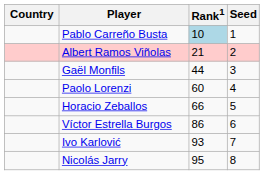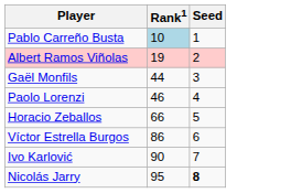 <table class="sortable wikitable">
 <tr>
-<th width="70">Country</th>
 <th width="175">Player</th>
 <th>Rank<sup>1</sup></th>
 <th>Seed</th>
 </tr>
 <tr>
-<td></td>
 <td><a href='#'>Pablo Carreño Busta</a></td>
 <td style="background: lightblue;">10</td>
 <td>1</td>
 </tr>
 <tr style="background:#fcc;">
-<td></td>
 <td><a href='#'>Albert Ramos Viñolas</a></td>
-<td>21</td>
+<td>19</td>
 <td>2</td>
 </tr>
 <tr>
-<td></td>
 <td><a href='#'>Gaël Monfils</a></td>
 <td>44</td>
 <td>3</td>
 </tr>
 <tr>
-<td></td>
 <td><a href='#'>Paolo Lorenzi</a></td>
-<td>60</td>
+<td>46</td>
 <td>4</td>
 </tr>
 <tr>
-<td></td>
 <td><a href='#'>Horacio Zeballos</a></td>
 <td>66</td>
 <td>5</td>
 </tr>
 <tr>
-<td></td>
 <td><a href='#'>Víctor Estrella Burgos</a></td>
 <td>86</td>
 <td>6</td>
 </tr>
 <tr>
-<td></td>
 <td><a href='#'>Ivo Karlović</a></td>
-<td>93</td>
+<td>90</td>
 <td>7</td>
 </tr>
 <tr>
-<td></td>
 <td><a href='#'>Nicolás Jarry</a></td>
 <td>95</td>
-<td>8</td>
+<td><strong>8</strong></td>
 </tr>
 </table>
